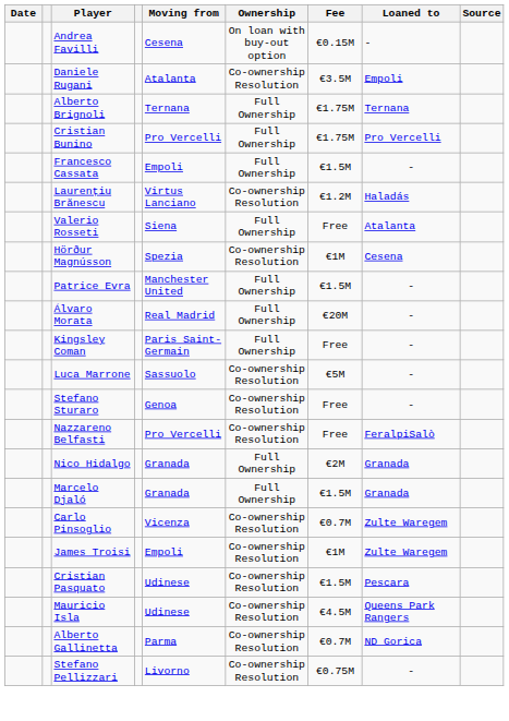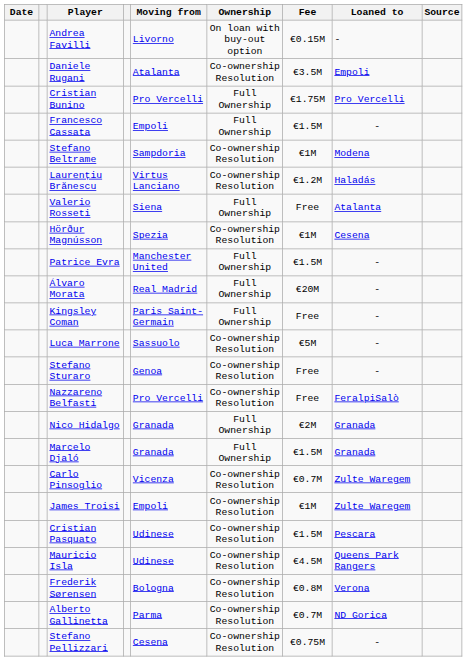 <table class="wikitable sortable">
 <tr>
 <th style="width:80px;">Date</th>
 <th style="width:30px;"></th>
 <th style="width:180px;">Player</th>
 <th style="width:20px;"></th>
 <th style="width:180px;">Moving from</th>
 <th style="width:180px;" class="unsortable">Ownership</th>
 <th style="width:120px;" class="unsortable">Fee</th>
 <th style="width:250px;" class="unsortable">Loaned to</th>
 <th style="width:20px;">Source</th>
 </tr>
 <tr>
 <td></td>
 <td align=center></td>
 <td> <a href='#'>Andrea Favilli</a></td>
 <td align=center></td>
-<td> <a href='#'>Cesena</a></td>
+<td> <a href='#'>Livorno</a></td>
 <td align=center>On loan with buy-out option</td>
 <td align=center>€0.15M</td>
 <td>-</td>
 <td></td>
 </tr>
 <tr>
 <td></td>
 <td align=center></td>
 <td> <a href='#'>Daniele Rugani</a></td>
 <td align=center></td>
 <td> <a href='#'>Atalanta</a></td>
 <td align=center>Co-ownership Resolution</td>
 <td align=center>€3.5M</td>
 <td> <a href='#'>Empoli</a></td>
-<td></td>
-</tr>
-<tr>
-<td></td>
-<td align=center></td>
-<td> <a href='#'>Alberto Brignoli</a></td>
-<td align=center></td>
-<td> <a href='#'>Ternana</a></td>
-<td align=center>Full Ownership</td>
-<td align=center>€1.75M</td>
-<td> <a href='#'>Ternana</a></td>
 <td></td>
 </tr>
 <tr>
 <td></td>
 <td align=center></td>
 <td> <a href='#'>Cristian Bunino</a></td>
 <td align=center></td>
 <td> <a href='#'>Pro Vercelli</a></td>
 <td align=center>Full Ownership</td>
 <td align=center>€1.75M</td>
 <td> <a href='#'>Pro Vercelli</a></td>
 <td></td>
 </tr>
 <tr>
 <td></td>
 <td align=center></td>
 <td> <a href='#'>Francesco Cassata</a></td>
 <td align=center></td>
 <td> <a href='#'>Empoli</a></td>
 <td align=center>Full Ownership</td>
 <td align=center>€1.5M</td>
 <td align=center>-</td>
+<td></td>
+</tr>
+<tr>
+<td></td>
+<td align=center></td>
+<td> <a href='#'>Stefano Beltrame</a></td>
+<td align=center></td>
+<td> <a href='#'>Sampdoria</a></td>
+<td align=center>Co-ownership Resolution</td>
+<td align=center>€1M</td>
+<td> <a href='#'>Modena</a></td>
 <td></td>
 </tr>
 <tr>
 <td></td>
 <td align=center></td>
 <td> <a href='#'>Laurențiu Brănescu</a></td>
 <td align=center></td>
 <td> <a href='#'>Virtus Lanciano</a></td>
 <td align=center>Co-ownership Resolution</td>
 <td align=center>€1.2M</td>
 <td> <a href='#'>Haladás</a></td>
 <td></td>
 </tr>
 <tr>
 <td></td>
 <td align=center></td>
 <td> <a href='#'>Valerio Rosseti</a></td>
 <td align=center></td>
 <td> <a href='#'>Siena</a></td>
 <td align=center>Full Ownership</td>
 <td align=center>Free</td>
 <td> <a href='#'>Atalanta</a></td>
 <td></td>
 </tr>
 <tr>
 <td></td>
 <td align=center></td>
 <td> <a href='#'>Hörður Magnússon</a></td>
 <td align=center></td>
 <td> <a href='#'>Spezia</a></td>
 <td align=center>Co-ownership Resolution</td>
 <td align=center>€1M</td>
 <td> <a href='#'>Cesena</a></td>
 <td></td>
 </tr>
 <tr>
 <td></td>
 <td align=center></td>
 <td> <a href='#'>Patrice Evra</a></td>
 <td align=center></td>
 <td> <a href='#'>Manchester United</a></td>
 <td align=center>Full Ownership</td>
 <td align=center>€1.5M</td>
 <td align=center>-</td>
 <td></td>
 </tr>
 <tr>
 <td></td>
 <td align=center></td>
 <td> <a href='#'>Álvaro Morata</a></td>
 <td align=center></td>
 <td> <a href='#'>Real Madrid</a></td>
 <td align=center>Full Ownership</td>
 <td align=center>€20M</td>
 <td align=center>-</td>
 <td></td>
 </tr>
 <tr>
 <td></td>
 <td align=center></td>
 <td> <a href='#'>Kingsley Coman</a></td>
 <td align=center></td>
 <td> <a href='#'>Paris Saint-Germain</a></td>
 <td align=center>Full Ownership</td>
 <td align=center>Free</td>
 <td align=center>-</td>
 <td></td>
 </tr>
 <tr>
 <td></td>
 <td align=center></td>
 <td> <a href='#'>Luca Marrone</a></td>
 <td align=center></td>
 <td> <a href='#'>Sassuolo</a></td>
 <td align=center>Co-ownership Resolution</td>
 <td align=center>€5M</td>
 <td align=center>-</td>
 <td> </td>
 </tr>
 <tr>
 <td></td>
 <td align=center></td>
 <td> <a href='#'>Stefano Sturaro</a></td>
 <td align=center></td>
 <td> <a href='#'>Genoa</a></td>
 <td align=center>Co-ownership Resolution</td>
 <td align=center>Free</td>
 <td align=center>-</td>
 <td></td>
 </tr>
 <tr>
 <td></td>
 <td align=center></td>
 <td> <a href='#'>Nazzareno Belfasti</a></td>
 <td align=center></td>
 <td> <a href='#'>Pro Vercelli</a></td>
 <td align=center>Co-ownership Resolution</td>
 <td align=center>Free</td>
 <td> <a href='#'>FeralpiSalò</a></td>
 <td></td>
 </tr>
 <tr>
 <td></td>
 <td align=center></td>
 <td> <a href='#'>Nico Hidalgo</a></td>
 <td align=center></td>
 <td> <a href='#'>Granada</a></td>
 <td align=center>Full Ownership</td>
 <td align=center>€2M</td>
 <td> <a href='#'>Granada</a></td>
 <td></td>
 </tr>
 <tr>
 <td></td>
 <td align=center></td>
 <td> <a href='#'>Marcelo Djaló</a></td>
 <td align=center></td>
 <td> <a href='#'>Granada</a></td>
 <td align=center>Full Ownership</td>
 <td align=center>€1.5M</td>
 <td> <a href='#'>Granada</a></td>
 <td></td>
 </tr>
 <tr>
 <td></td>
 <td align=center></td>
 <td> <a href='#'>Carlo Pinsoglio</a></td>
 <td align=center></td>
 <td> <a href='#'>Vicenza</a></td>
 <td align=center>Co-ownership Resolution</td>
 <td align=center>€0.7M</td>
 <td> <a href='#'>Zulte Waregem</a></td>
 <td></td>
 </tr>
 <tr>
 <td></td>
 <td align=center></td>
 <td> <a href='#'>James Troisi</a></td>
 <td align=center></td>
 <td> <a href='#'>Empoli</a></td>
 <td align=center>Co-ownership Resolution</td>
 <td align=center>€1M</td>
 <td> <a href='#'>Zulte Waregem</a></td>
 <td></td>
 </tr>
 <tr>
 <td></td>
 <td align=center></td>
 <td> <a href='#'>Cristian Pasquato</a></td>
 <td align=center></td>
 <td> <a href='#'>Udinese</a></td>
 <td align=center>Co-ownership Resolution</td>
 <td align=center>€1.5M</td>
 <td> <a href='#'>Pescara</a></td>
 <td></td>
 </tr>
 <tr>
 <td></td>
 <td align=center></td>
 <td> <a href='#'>Mauricio Isla</a></td>
 <td align=center></td>
 <td> <a href='#'>Udinese</a></td>
 <td align=center>Co-ownership Resolution</td>
 <td align=center>€4.5M</td>
 <td> <a href='#'>Queens Park Rangers</a></td>
 <td></td>
 </tr>
 <tr>
 <td></td>
 <td align=center></td>
+<td> <a href='#'>Frederik Sørensen</a></td>
+<td align=center></td>
+<td> <a href='#'>Bologna</a></td>
+<td align=center>Co-ownership Resolution</td>
+<td align=center>€0.8M</td>
+<td> <a href='#'>Verona</a></td>
+<td></td>
+</tr>
+<tr>
+<td></td>
+<td align=center></td>
 <td> <a href='#'>Alberto Gallinetta</a></td>
 <td align=center></td>
 <td> <a href='#'>Parma</a></td>
 <td align=center>Co-ownership Resolution</td>
 <td align=center>€0.7M</td>
 <td> <a href='#'>ND Gorica</a></td>
 <td></td>
 </tr>
 <tr>
 <td></td>
 <td align=center></td>
 <td> <a href='#'>Stefano Pellizzari</a></td>
 <td align=center></td>
-<td> <a href='#'>Livorno</a></td>
+<td> <a href='#'>Cesena</a></td>
 <td align=center>Co-ownership Resolution</td>
 <td align=center>€0.75M</td>
 <td align=center>-</td>
 <td></td>
 </tr>
 </table>
